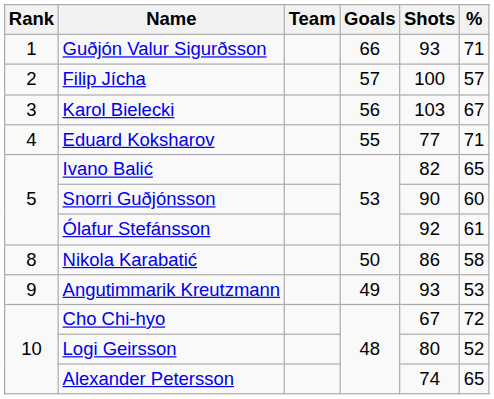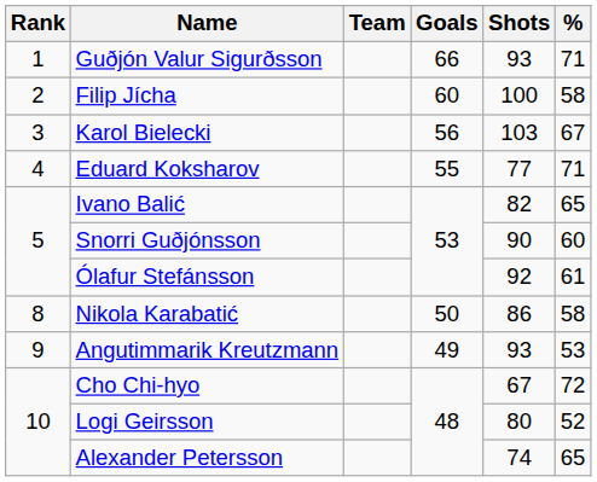 <table class="wikitable sortable" style="text-align: center; font-size:97%">
 <tr>
 <th>Rank</th>
 <th>Name</th>
 <th>Team</th>
 <th>Goals</th>
 <th>Shots</th>
 <th>%</th>
 </tr>
 <tr>
 <td>1</td>
 <td align=left><a href='#'>Guðjón Valur Sigurðsson</a></td>
 <td align=left></td>
 <td>66</td>
 <td>93</td>
 <td>71</td>
 </tr>
 <tr>
 <td>2</td>
 <td align=left><a href='#'>Filip Jícha</a></td>
 <td align=left></td>
-<td>57</td>
+<td>60</td>
 <td>100</td>
-<td>57</td>
+<td>58</td>
 </tr>
 <tr>
 <td>3</td>
 <td align=left><a href='#'>Karol Bielecki</a></td>
 <td align=left></td>
 <td>56</td>
 <td>103</td>
 <td>67</td>
 </tr>
 <tr>
 <td>4</td>
 <td align=left><a href='#'>Eduard Koksharov</a></td>
 <td align=left></td>
 <td>55</td>
 <td>77</td>
 <td>71</td>
 </tr>
 <tr>
 <td rowspan=3>5</td>
 <td align=left><a href='#'>Ivano Balić</a></td>
 <td align=left></td>
 <td rowspan=3>53</td>
 <td>82</td>
 <td>65</td>
 </tr>
 <tr>
 <td align=left><a href='#'>Snorri Guðjónsson</a></td>
 <td align=left></td>
 <td>90</td>
 <td>60</td>
 </tr>
 <tr>
 <td align=left><a href='#'>Ólafur Stefánsson</a></td>
 <td align=left></td>
 <td>92</td>
 <td>61</td>
 </tr>
 <tr>
 <td>8</td>
 <td align=left><a href='#'>Nikola Karabatić</a></td>
 <td align=left></td>
 <td>50</td>
 <td>86</td>
 <td>58</td>
 </tr>
 <tr>
 <td>9</td>
 <td align=left><a href='#'>Angutimmarik Kreutzmann</a></td>
 <td align=left></td>
 <td>49</td>
 <td>93</td>
 <td>53</td>
 </tr>
 <tr>
 <td rowspan=3>10</td>
 <td align=left><a href='#'>Cho Chi-hyo</a></td>
 <td align=left></td>
 <td rowspan=3>48</td>
 <td>67</td>
 <td>72</td>
 </tr>
 <tr>
 <td align=left><a href='#'>Logi Geirsson</a></td>
 <td align=left></td>
 <td>80</td>
 <td>52</td>
 </tr>
 <tr>
 <td align=left><a href='#'>Alexander Petersson</a></td>
 <td align=left></td>
 <td>74</td>
 <td>65</td>
 </tr>
 </table>
